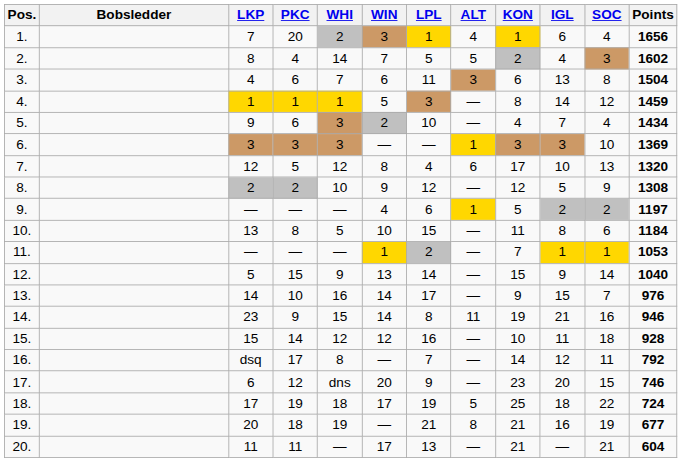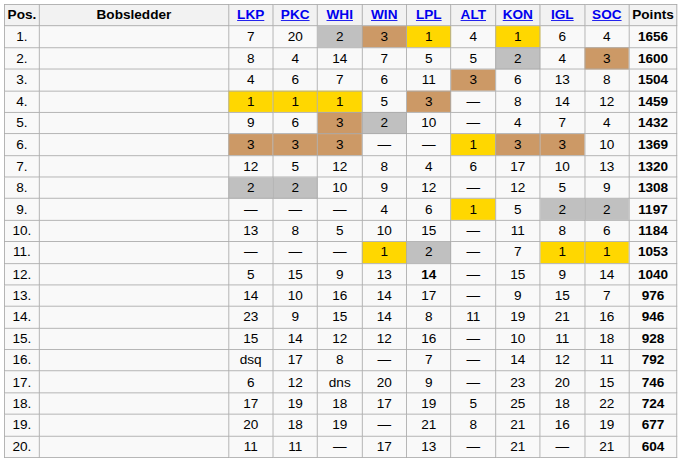 <table class=wikitable  bgcolor="#f7f8ff" cellpadding="3" cellspacing="0" border="1" style="text-align:center; border: grey solid 1px; border-collapse: collapse;">
 <tr bgcolor="#CCCCCC">
 <th width="10">Pos.</th>
 <th width="215">Bobsledder</th>
 <th width="45"><a href='#'>LKP</a></th>
 <th width="45"><a href='#'>PKC</a></th>
 <th width="45"><a href='#'>WHI</a></th>
 <th width="45"><a href='#'>WIN</a></th>
 <th width="45"><a href='#'>LPL</a></th>
 <th width="45"><a href='#'>ALT</a></th>
 <th width="45"><a href='#'>KON</a></th>
 <th width="45"><a href='#'>IGL</a></th>
 <th width="45"><a href='#'>SOC</a></th>
 <th width="45">Points</th>
 </tr>
 <tr>
 <td>1.</td>
 <td align="left"></td>
 <td>7</td>
 <td>20</td>
 <td bgcolor="silver">2</td>
 <td bgcolor="cc9966">3</td>
 <td bgcolor="gold">1</td>
 <td>4</td>
 <td bgcolor="gold">1</td>
 <td>6</td>
 <td>4</td>
 <td><strong>1656</strong></td>
 </tr>
 <tr>
 <td>2.</td>
 <td align="left"></td>
 <td>8</td>
 <td>4</td>
 <td>14</td>
 <td>7</td>
 <td>5</td>
 <td>5</td>
 <td bgcolor="silver">2</td>
 <td>4</td>
 <td bgcolor="cc9966">3</td>
-<td><strong>1602</strong></td>
+<td><strong>1600</strong></td>
 </tr>
 <tr>
 <td>3.</td>
 <td align="left"></td>
 <td>4</td>
 <td>6</td>
 <td>7</td>
 <td>6</td>
 <td>11</td>
 <td bgcolor="cc9966">3</td>
 <td>6</td>
 <td>13</td>
 <td>8</td>
 <td><strong>1504</strong></td>
 </tr>
 <tr>
 <td>4.</td>
 <td align="left"></td>
 <td bgcolor="gold">1</td>
 <td bgcolor="gold">1</td>
 <td bgcolor="gold">1</td>
 <td>5</td>
 <td bgcolor="cc9966">3</td>
 <td>—</td>
 <td>8</td>
 <td>14</td>
 <td>12</td>
 <td><strong>1459</strong></td>
 </tr>
 <tr>
 <td>5.</td>
 <td align="left"></td>
 <td>9</td>
 <td>6</td>
 <td bgcolor="cc9966">3</td>
 <td bgcolor="silver">2</td>
 <td>10</td>
 <td>—</td>
 <td>4</td>
 <td>7</td>
 <td>4</td>
-<td><strong>1434</strong></td>
+<td><strong>1432</strong></td>
 </tr>
 <tr>
 <td>6.</td>
 <td align="left"></td>
 <td bgcolor="cc9966">3</td>
 <td bgcolor="cc9966">3</td>
 <td bgcolor="cc9966">3</td>
 <td>—</td>
 <td>—</td>
 <td bgcolor="gold">1</td>
 <td bgcolor="cc9966">3</td>
 <td bgcolor="cc9966">3</td>
 <td>10</td>
 <td><strong>1369</strong></td>
 </tr>
 <tr>
 <td>7.</td>
 <td align="left"></td>
 <td>12</td>
 <td>5</td>
 <td>12</td>
 <td>8</td>
 <td>4</td>
 <td>6</td>
 <td>17</td>
 <td>10</td>
 <td>13</td>
 <td><strong>1320</strong></td>
 </tr>
 <tr>
 <td>8.</td>
 <td align="left"></td>
 <td bgcolor="silver">2</td>
 <td bgcolor="silver">2</td>
 <td>10</td>
 <td>9</td>
 <td>12</td>
 <td>—</td>
 <td>12</td>
 <td>5</td>
 <td>9</td>
 <td><strong>1308</strong></td>
 </tr>
 <tr>
 <td>9.</td>
 <td align="left"></td>
 <td>—</td>
 <td>—</td>
 <td>—</td>
 <td>4</td>
 <td>6</td>
 <td bgcolor="gold">1</td>
 <td>5</td>
 <td bgcolor="silver">2</td>
 <td bgcolor="silver">2</td>
 <td><strong>1197</strong></td>
 </tr>
 <tr>
 <td>10.</td>
 <td align="left"></td>
 <td>13</td>
 <td>8</td>
 <td>5</td>
 <td>10</td>
 <td>15</td>
 <td>—</td>
 <td>11</td>
 <td>8</td>
 <td>6</td>
 <td><strong>1184</strong></td>
 </tr>
 <tr>
 <td>11.</td>
 <td align="left"></td>
 <td>—</td>
 <td>—</td>
 <td>—</td>
 <td bgcolor="gold">1</td>
 <td bgcolor="silver">2</td>
 <td>—</td>
 <td>7</td>
 <td bgcolor="gold">1</td>
 <td bgcolor="gold">1</td>
 <td><strong>1053</strong></td>
 </tr>
 <tr>
 <td>12.</td>
 <td align="left"></td>
 <td>5</td>
 <td>15</td>
 <td>9</td>
 <td>13</td>
-<td>14</td>
+<td><strong>14</strong></td>
 <td>—</td>
 <td>15</td>
 <td>9</td>
 <td>14</td>
 <td><strong>1040</strong></td>
 </tr>
 <tr>
 <td>13.</td>
 <td align="left"></td>
 <td>14</td>
 <td>10</td>
 <td>16</td>
 <td>14</td>
 <td>17</td>
 <td>—</td>
 <td>9</td>
 <td>15</td>
 <td>7</td>
 <td><strong>976</strong></td>
 </tr>
 <tr>
 <td>14.</td>
 <td align="left"></td>
 <td>23</td>
 <td>9</td>
 <td>15</td>
 <td>14</td>
 <td>8</td>
 <td>11</td>
 <td>19</td>
 <td>21</td>
 <td>16</td>
 <td><strong>946</strong></td>
 </tr>
 <tr>
 <td>15.</td>
 <td align="left"></td>
 <td>15</td>
 <td>14</td>
 <td>12</td>
 <td>12</td>
 <td>16</td>
 <td>—</td>
 <td>10</td>
 <td>11</td>
 <td>18</td>
 <td><strong>928</strong></td>
 </tr>
 <tr>
 <td>16.</td>
 <td align="left"></td>
 <td>dsq</td>
 <td>17</td>
 <td>8</td>
 <td>—</td>
 <td>7</td>
 <td>—</td>
 <td>14</td>
 <td>12</td>
 <td>11</td>
 <td><strong>792</strong></td>
 </tr>
 <tr>
 <td>17.</td>
 <td align="left"></td>
 <td>6</td>
 <td>12</td>
 <td>dns</td>
 <td>20</td>
 <td>9</td>
 <td>—</td>
 <td>23</td>
 <td>20</td>
 <td>15</td>
 <td><strong>746</strong></td>
 </tr>
 <tr>
 <td>18.</td>
 <td align="left"></td>
 <td>17</td>
 <td>19</td>
 <td>18</td>
 <td>17</td>
 <td>19</td>
 <td>5</td>
 <td>25</td>
 <td>18</td>
 <td>22</td>
 <td><strong>724</strong></td>
 </tr>
 <tr>
 <td>19.</td>
 <td align="left"></td>
 <td>20</td>
 <td>18</td>
 <td>19</td>
 <td>—</td>
 <td>21</td>
 <td>8</td>
 <td>21</td>
 <td>16</td>
 <td>19</td>
 <td><strong>677</strong></td>
 </tr>
 <tr>
 <td>20.</td>
 <td align="left"></td>
 <td>11</td>
 <td>11</td>
 <td>—</td>
 <td>17</td>
 <td>13</td>
 <td>—</td>
 <td>21</td>
 <td>—</td>
 <td>21</td>
 <td><strong>604</strong></td>
 </tr>
 </table>
